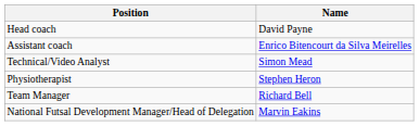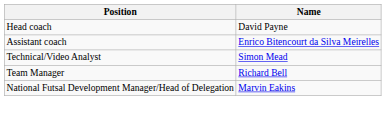 <table class="wikitable" style="text-align:center">
 <tr>
 <th>Position</th>
 <th>Name</th>
 </tr>
 <tr>
 <td style="text-align:left;">Head coach</td>
 <td style="text-align:left;"> David Payne</td>
 </tr>
 <tr>
 <td style="text-align:left;">Assistant coach</td>
 <td style="text-align:left;"> <a href='#'>Enrico Bitencourt da Silva Meirelles</a></td>
 </tr>
 <tr>
 <td style="text-align:left;">Technical/Video Analyst</td>
 <td style="text-align:left;"> <a href='#'>Simon Mead</a></td>
 </tr>
 <tr>
-<td style="text-align:left;">Physiotherapist</td>
-<td style="text-align:left;"> <a href='#'>Stephen Heron</a></td>
-</tr>
-<tr>
 <td style="text-align:left;">Team Manager</td>
 <td style="text-align:left;"> <a href='#'>Richard Bell</a></td>
 </tr>
 <tr>
 <td style="text-align:left;">National Futsal Development Manager/Head of Delegation</td>
 <td style="text-align:left;"> <a href='#'>Marvin Eakins</a></td>
 </tr>
 </table>
